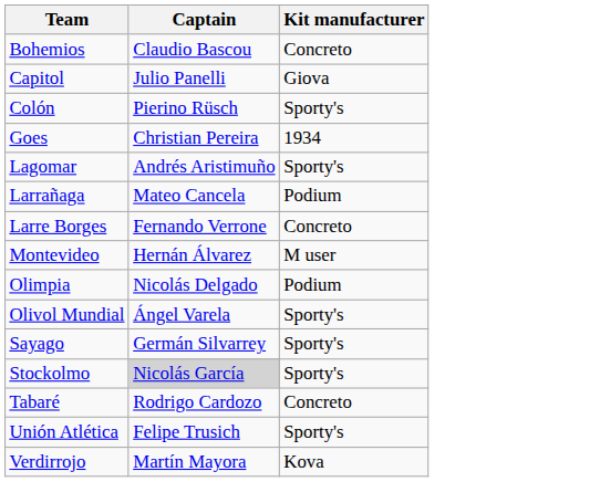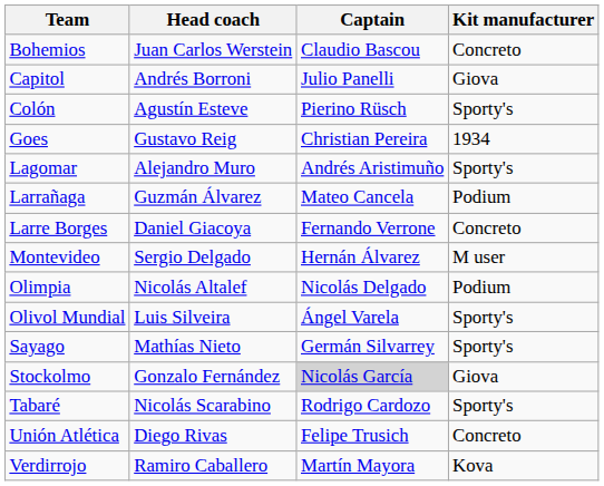 <table class="wikitable sortable">
 <tr>
 <th>Team</th>
+<th>Head coach</th>
 <th>Captain</th>
 <th>Kit manufacturer</th>
 </tr>
 <tr>
 <td><a href='#'>Bohemios</a></td>
+<td> <a href='#'>Juan Carlos Werstein</a></td>
 <td> <a href='#'>Claudio Bascou</a></td>
 <td>Concreto</td>
 </tr>
 <tr>
 <td><a href='#'>Capitol</a></td>
+<td> <a href='#'>Andrés Borroni</a></td>
 <td> <a href='#'>Julio Panelli</a></td>
 <td>Giova</td>
 </tr>
 <tr>
 <td><a href='#'>Colón</a></td>
+<td> <a href='#'>Agustín Esteve</a></td>
 <td> <a href='#'>Pierino Rüsch</a></td>
 <td>Sporty's</td>
 </tr>
 <tr>
 <td><a href='#'>Goes</a></td>
+<td> <a href='#'>Gustavo Reig</a></td>
 <td> <a href='#'>Christian Pereira</a></td>
 <td>1934</td>
 </tr>
 <tr>
 <td><a href='#'>Lagomar</a></td>
+<td> <a href='#'>Alejandro Muro</a></td>
 <td> <a href='#'>Andrés Aristimuño</a></td>
 <td>Sporty's</td>
 </tr>
 <tr>
 <td><a href='#'>Larrañaga</a></td>
+<td> <a href='#'>Guzmán Álvarez</a></td>
 <td> <a href='#'>Mateo Cancela</a></td>
 <td>Podium</td>
 </tr>
 <tr>
 <td><a href='#'>Larre Borges</a></td>
+<td> <a href='#'>Daniel Giacoya</a></td>
 <td> <a href='#'>Fernando Verrone</a></td>
 <td>Concreto</td>
 </tr>
 <tr>
 <td><a href='#'>Montevideo</a></td>
+<td> <a href='#'>Sergio Delgado</a></td>
 <td> <a href='#'>Hernán Álvarez</a></td>
 <td>M user</td>
 </tr>
 <tr>
 <td><a href='#'>Olimpia</a></td>
+<td> <a href='#'>Nicolás Altalef</a></td>
 <td> <a href='#'>Nicolás Delgado</a></td>
 <td>Podium</td>
 </tr>
 <tr>
 <td><a href='#'>Olivol Mundial</a></td>
+<td> <a href='#'>Luis Silveira</a></td>
 <td> <a href='#'>Ángel Varela</a></td>
 <td>Sporty's</td>
 </tr>
 <tr>
 <td><a href='#'>Sayago</a></td>
+<td> <a href='#'>Mathías Nieto</a></td>
 <td> <a href='#'>Germán Silvarrey</a></td>
 <td>Sporty's</td>
 </tr>
 <tr>
 <td><a href='#'>Stockolmo</a></td>
+<td> <a href='#'>Gonzalo Fernández</a></td>
 <td style="background: lightgrey;"> <a href='#'>Nicolás García</a></td>
+<td>Giova</td>
+</tr>
+<tr>
+<td><a href='#'>Tabaré</a></td>
+<td> <a href='#'>Nicolás Scarabino</a></td>
+<td> <a href='#'>Rodrigo Cardozo</a></td>
 <td>Sporty's</td>
 </tr>
 <tr>
-<td><a href='#'>Tabaré</a></td>
-<td> <a href='#'>Rodrigo Cardozo</a></td>
+<td><a href='#'>Unión Atlética</a></td>
+<td> <a href='#'>Diego Rivas</a></td>
+<td> <a href='#'>Felipe Trusich</a></td>
 <td>Concreto</td>
 </tr>
 <tr>
-<td><a href='#'>Unión Atlética</a></td>
-<td> <a href='#'>Felipe Trusich</a></td>
-<td>Sporty's</td>
-</tr>
-<tr>
 <td><a href='#'>Verdirrojo</a></td>
+<td> <a href='#'>Ramiro Caballero</a></td>
 <td> <a href='#'>Martín Mayora</a></td>
 <td>Kova</td>
 </tr>
 </table>
